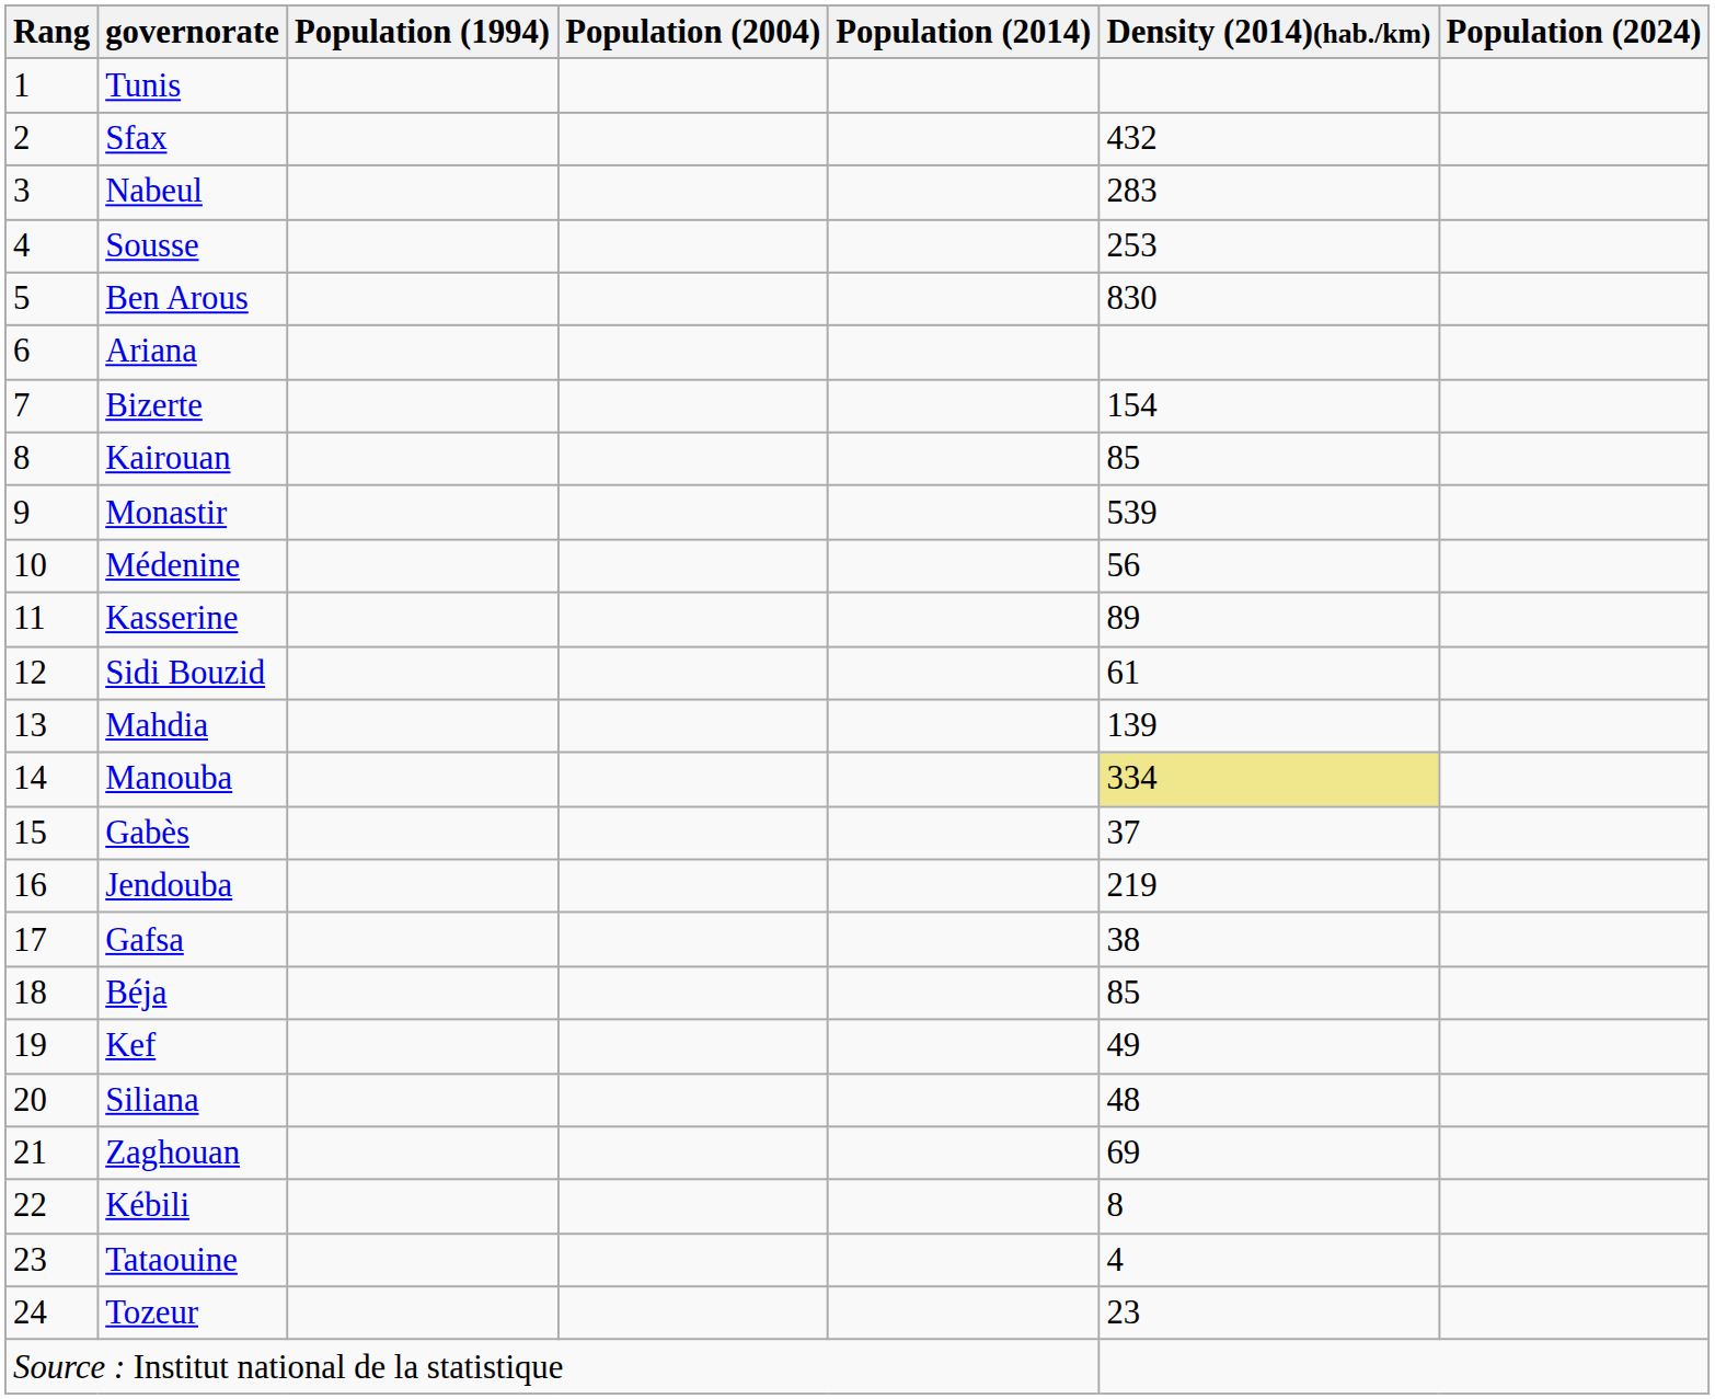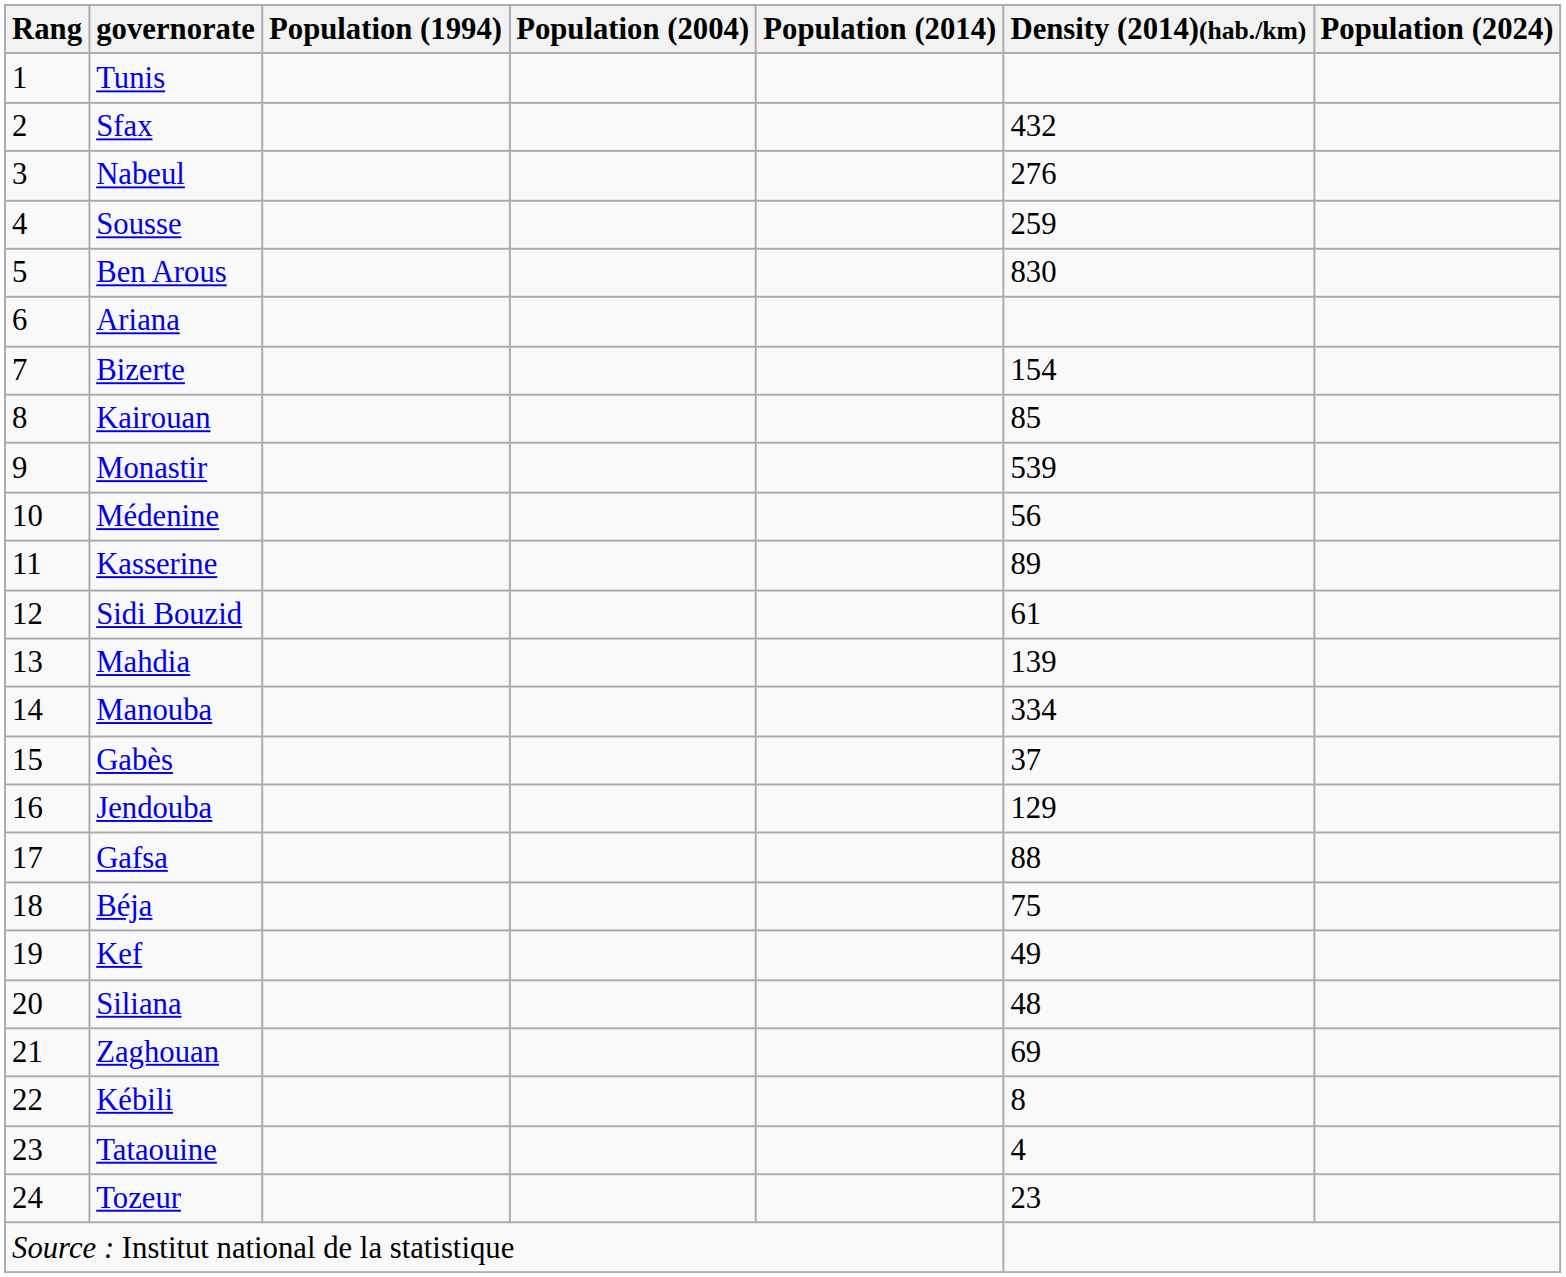 <table class="wikitable sortable">
 <tr>
 <th>Rang</th>
 <th>governorate</th>
 <th>Population (1994)</th>
 <th>Population (2004)</th>
 <th>Population (2014)</th>
 <th>Density (2014)<small>(hab./km)</small></th>
 <th>Population (2024)  <br></th>
 </tr>
 <tr>
 <td>1</td>
 <td><a href='#'>Tunis</a></td>
 <td></td>
 <td></td>
 <td></td>
 <td></td>
 <td></td>
 </tr>
 <tr>
 <td>2</td>
 <td><a href='#'>Sfax</a></td>
 <td></td>
 <td></td>
 <td></td>
 <td>432</td>
 <td></td>
 </tr>
 <tr>
 <td>3</td>
 <td><a href='#'>Nabeul</a></td>
 <td></td>
 <td></td>
 <td></td>
-<td>283</td>
+<td>276</td>
 <td></td>
 </tr>
 <tr>
 <td>4</td>
 <td><a href='#'>Sousse</a></td>
 <td></td>
 <td></td>
 <td></td>
-<td>253</td>
+<td>259</td>
 <td></td>
 </tr>
 <tr>
 <td>5</td>
 <td><a href='#'>Ben Arous</a></td>
 <td></td>
 <td></td>
 <td></td>
 <td>830</td>
 <td></td>
 </tr>
 <tr>
 <td>6</td>
 <td><a href='#'>Ariana</a></td>
 <td></td>
 <td></td>
 <td></td>
 <td></td>
 <td></td>
 </tr>
 <tr>
 <td>7</td>
 <td><a href='#'>Bizerte</a></td>
 <td></td>
 <td></td>
 <td></td>
 <td>154</td>
 <td></td>
 </tr>
 <tr>
 <td>8</td>
 <td><a href='#'>Kairouan</a></td>
 <td></td>
 <td></td>
 <td></td>
 <td>85</td>
 <td></td>
 </tr>
 <tr>
 <td>9</td>
 <td><a href='#'>Monastir</a></td>
 <td></td>
 <td></td>
 <td></td>
 <td>539</td>
 <td></td>
 </tr>
 <tr>
 <td>10</td>
 <td><a href='#'>Médenine</a></td>
 <td></td>
 <td></td>
 <td></td>
 <td>56</td>
 <td></td>
 </tr>
 <tr>
 <td>11</td>
 <td><a href='#'>Kasserine</a></td>
 <td></td>
 <td></td>
 <td></td>
 <td>89</td>
 <td></td>
 </tr>
 <tr>
 <td>12</td>
 <td><a href='#'>Sidi Bouzid</a></td>
 <td></td>
 <td></td>
 <td></td>
 <td>61</td>
 <td></td>
 </tr>
 <tr>
 <td>13</td>
 <td><a href='#'>Mahdia</a></td>
 <td></td>
 <td></td>
 <td></td>
 <td>139</td>
 <td></td>
 </tr>
 <tr>
 <td>14</td>
 <td><a href='#'>Manouba</a></td>
 <td></td>
 <td></td>
 <td></td>
-<td style="background: khaki;">334</td>
+<td>334</td>
 <td></td>
 </tr>
 <tr>
 <td>15</td>
 <td><a href='#'>Gabès</a></td>
 <td></td>
 <td></td>
 <td></td>
 <td>37</td>
 <td></td>
 </tr>
 <tr>
 <td>16</td>
 <td><a href='#'>Jendouba</a></td>
 <td></td>
 <td></td>
 <td></td>
-<td>219</td>
+<td>129</td>
 <td></td>
 </tr>
 <tr>
 <td>17</td>
 <td><a href='#'>Gafsa</a></td>
 <td></td>
 <td></td>
 <td></td>
-<td>38</td>
+<td>88</td>
 <td></td>
 </tr>
 <tr>
 <td>18</td>
 <td><a href='#'>Béja</a></td>
 <td></td>
 <td></td>
 <td></td>
-<td>85</td>
+<td>75</td>
 <td></td>
 </tr>
 <tr>
 <td>19</td>
 <td><a href='#'>Kef</a></td>
 <td></td>
 <td></td>
 <td></td>
 <td>49</td>
 <td></td>
 </tr>
 <tr>
 <td>20</td>
 <td><a href='#'>Siliana</a></td>
 <td></td>
 <td></td>
 <td></td>
 <td>48</td>
 <td></td>
 </tr>
 <tr>
 <td>21</td>
 <td><a href='#'>Zaghouan</a></td>
 <td></td>
 <td></td>
 <td></td>
 <td>69</td>
 <td></td>
 </tr>
 <tr>
 <td>22</td>
 <td><a href='#'>Kébili</a></td>
 <td></td>
 <td></td>
 <td></td>
 <td>8</td>
 <td></td>
 </tr>
 <tr>
 <td>23</td>
 <td><a href='#'>Tataouine</a></td>
 <td></td>
 <td></td>
 <td></td>
 <td>4</td>
 <td></td>
 </tr>
 <tr>
 <td>24</td>
 <td><a href='#'>Tozeur</a></td>
 <td></td>
 <td></td>
 <td></td>
 <td>23</td>
 <td></td>
 </tr>
 <tr class="sort bottom">
 <td colspan="5"><em>Source :</em> Institut national de la statistique</td>
 </tr>
 </table>
